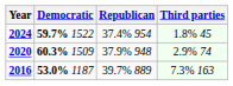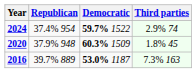 <table class="wikitable" style="float:right; font-size:95%;">
 <tr bgcolor=lightgrey>
 <th>Year</th>
+<th><a href='#'>Republican</a></th>
 <th><a href='#'>Democratic</a></th>
-<th><a href='#'>Republican</a></th>
 <th><a href='#'>Third parties</a></th>
 </tr>
 <tr>
 <td style="text-align:center;" ><strong><a href='#'>2024</a></strong></td>
+<td style="text-align:center;" >37.4% <em>954</em></td>
 <td style="text-align:center;" ><strong>59.7%</strong> <em>1522</em></td>
-<td style="text-align:center;" >37.4% <em>954</em></td>
+<td style="text-align:center; background:honeyDew;">2.9% <em>74</em></td>
+</tr>
+<tr>
+<td style="text-align:center;" ><strong><a href='#'>2020</a></strong></td>
+<td style="text-align:center;" >37.9% <em>948</em></td>
+<td style="text-align:center;" ><strong>60.3%</strong> <em>1509</em></td>
 <td style="text-align:center; background:honeyDew;">1.8% <em>45</em></td>
 </tr>
 <tr>
-<td style="text-align:center;" ><strong><a href='#'>2020</a></strong></td>
-<td style="text-align:center;" ><strong>60.3%</strong> <em>1509</em></td>
-<td style="text-align:center;" >37.9% <em>948</em></td>
-<td style="text-align:center; background:honeyDew;">2.9% <em>74</em></td>
-</tr>
-<tr>
 <td style="text-align:center;" ><strong><a href='#'>2016</a></strong></td>
+<td style="text-align:center;" >39.7% <em>889</em></td>
 <td style="text-align:center;" ><strong>53.0%</strong> <em>1187</em></td>
-<td style="text-align:center;" >39.7% <em>889</em></td>
 <td style="text-align:center; background:honeyDew;">7.3% <em>163</em></td>
 </tr>
 </table>
